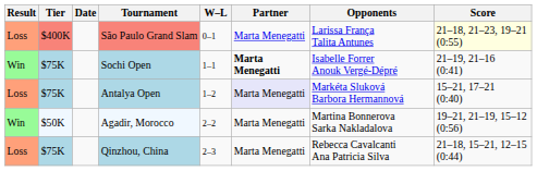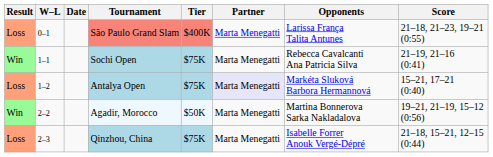 <table class="sortable wikitable">
 <tr>
 <th>Result</th>
-<th>Tier</th>
+<th width=40, class="unsortable">W–L</th>
 <th>Date</th>
 <th>Tournament</th>
-<th width=40, class="unsortable">W–L</th>
+<th>Tier</th>
 <th width=110>Partner</th>
 <th width=180>Opponents</th>
 <th width=140, class="unsortable">Score</th>
 </tr>
 <tr>
 <td bgcolor="FFA07A">Loss</td>
-<td bgcolor=#f88379>$400K</td>
+<td><small>0–1</small></td>
 <td></td>
 <td bgcolor=#f88379>São Paulo Grand Slam</td>
-<td><small>0–1</small></td>
+<td bgcolor=#f88379>$400K</td>
 <td><a href='#'>Marta Menegatti</a></td>
 <td> <a href='#'>Larissa França</a><br> <a href='#'>Talita Antunes</a></td>
-<td style="background: lightyellow;">21–18, 21–23, 19–21<br>(0:55)</td>
+<td>21–18, 21–23, 19–21<br>(0:55)</td>
 </tr>
 <tr>
 <td bgcolor="98FB98">Win</td>
-<td bgcolor=lightblue>$75K</td>
+<td><small>1–1</small></td>
 <td></td>
 <td bgcolor=lightblue>Sochi Open</td>
-<td><small>1–1</small></td>
-<td><strong>Marta Menegatti</strong></td>
-<td> <a href='#'>Isabelle Forrer</a><br> <a href='#'>Anouk Vergé-Dépré</a></td>
+<td bgcolor=lightblue>$75K</td>
+<td>Marta Menegatti</td>
+<td> Rebecca Cavalcanti<br> Ana Patricia Silva</td>
 <td>21–19, 21–16<br>(0:41)</td>
 </tr>
 <tr>
 <td bgcolor="FFA07A">Loss</td>
-<td bgcolor=lightblue>$75K</td>
+<td><small>1–2</small></td>
 <td></td>
 <td bgcolor=lightblue>Antalya Open</td>
-<td><small>1–2</small></td>
+<td bgcolor=lightblue>$75K</td>
 <td style="background: lavender;">Marta Menegatti</td>
 <td> <a href='#'>Markéta Sluková</a><br> <a href='#'>Barbora Hermannová</a></td>
 <td>15–21, 17–21<br>(0:40)</td>
 </tr>
 <tr>
 <td bgcolor="98FB98">Win</td>
-<td bgcolor=#f0f8ff>$50K</td>
+<td><small>2–2</small></td>
 <td></td>
 <td bgcolor=#f0f8ff>Agadir, Morocco</td>
-<td><small>2–2</small></td>
+<td bgcolor=#f0f8ff>$50K</td>
 <td>Marta Menegatti</td>
 <td> Martina Bonnerova<br> Sarka Nakladalova</td>
 <td>19–21, 21–19, 15–12<br>(0:56)</td>
 </tr>
 <tr>
 <td bgcolor="FFA07A">Loss</td>
-<td bgcolor=lightblue>$75K</td>
+<td><small>2–3</small></td>
 <td></td>
 <td bgcolor=lightblue>Qinzhou, China</td>
-<td><small>2–3</small></td>
+<td bgcolor=lightblue>$75K</td>
 <td>Marta Menegatti</td>
-<td> Rebecca Cavalcanti<br> Ana Patricia Silva</td>
+<td> <a href='#'>Isabelle Forrer</a><br> <a href='#'>Anouk Vergé-Dépré</a></td>
 <td>21–18, 15–21, 12–15<br>(0:44)</td>
 </tr>
 </table>
